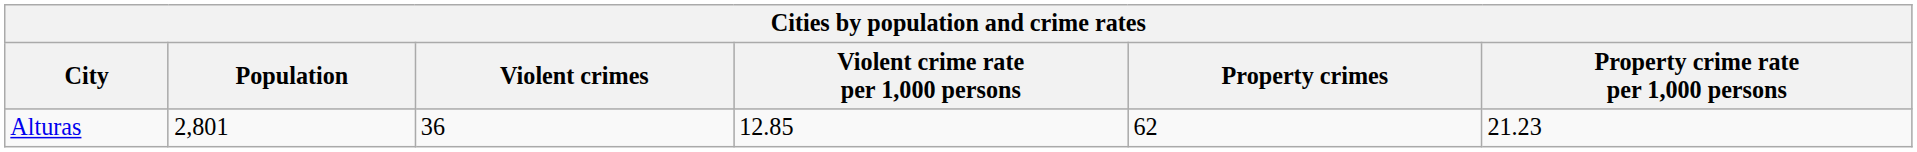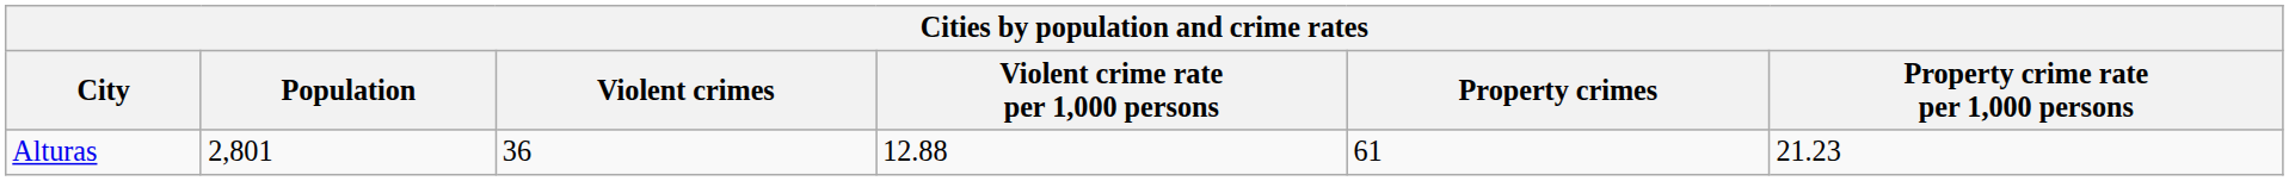 <table class="wikitable collapsible collapsed sortable" style="width: 100%;">
 <tr>
 <th colspan="9">Cities by population and crime rates</th>
 </tr>
 <tr>
 <th>City</th>
 <th data-sort-type="number">Population</th>
 <th data-sort-type="number">Violent crimes</th>
 <th data-sort-type="number">Violent crime rate<br>per 1,000 persons</th>
 <th data-sort-type="number">Property crimes</th>
 <th data-sort-type="number">Property crime rate<br>per 1,000 persons</th>
 </tr>
 <tr>
 <td><a href='#'>Alturas</a></td>
 <td>2,801</td>
 <td>36</td>
-<td>12.85</td>
-<td>62</td>
+<td>12.88</td>
+<td>61</td>
 <td>21.23</td>
 </tr>
 </table>
